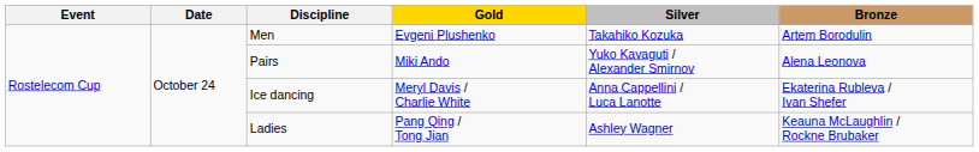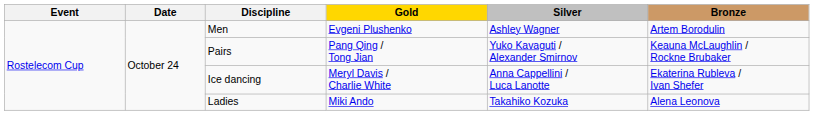 <table class="wikitable" width="98%">
 <tr>
 <th width="15%">Event</th>
 <th width="10%">Date</th>
 <th width="15%">Discipline</th>
 <td width = "20%" align="center" bgcolor="gold"><strong>Gold</strong></td>
 <td width = "20%" align="center" bgcolor="silver"><strong>Silver</strong></td>
 <td width = "20%" align="center" bgcolor="cc9966"><strong>Bronze</strong></td>
 </tr>
 <tr>
 <td rowspan="4"> <a href='#'>Rostelecom Cup</a></td>
 <td rowspan="4">October 24</td>
 <td>Men</td>
 <td> <a href='#'>Evgeni Plushenko</a></td>
-<td> <a href='#'>Takahiko Kozuka</a></td>
+<td> <a href='#'>Ashley Wagner</a></td>
 <td> <a href='#'>Artem Borodulin</a></td>
 </tr>
 <tr>
 <td>Pairs</td>
-<td> <a href='#'>Miki Ando</a></td>
+<td> <a href='#'>Pang Qing</a> / <br> <a href='#'>Tong Jian</a></td>
 <td> <a href='#'>Yuko Kavaguti</a> / <br> <a href='#'>Alexander Smirnov</a></td>
-<td> <a href='#'>Alena Leonova</a></td>
+<td> <a href='#'>Keauna McLaughlin</a> / <br> <a href='#'>Rockne Brubaker</a></td>
 </tr>
 <tr>
 <td>Ice dancing</td>
 <td> <a href='#'>Meryl Davis</a> / <br> <a href='#'>Charlie White</a></td>
 <td> <a href='#'>Anna Cappellini</a> / <br> <a href='#'>Luca Lanotte</a></td>
 <td> <a href='#'>Ekaterina Rubleva</a> / <br> <a href='#'>Ivan Shefer</a></td>
 </tr>
 <tr>
 <td>Ladies</td>
-<td> <a href='#'>Pang Qing</a> / <br> <a href='#'>Tong Jian</a></td>
-<td> <a href='#'>Ashley Wagner</a></td>
-<td> <a href='#'>Keauna McLaughlin</a> / <br> <a href='#'>Rockne Brubaker</a></td>
+<td> <a href='#'>Miki Ando</a></td>
+<td> <a href='#'>Takahiko Kozuka</a></td>
+<td> <a href='#'>Alena Leonova</a></td>
 </tr>
 </table>
